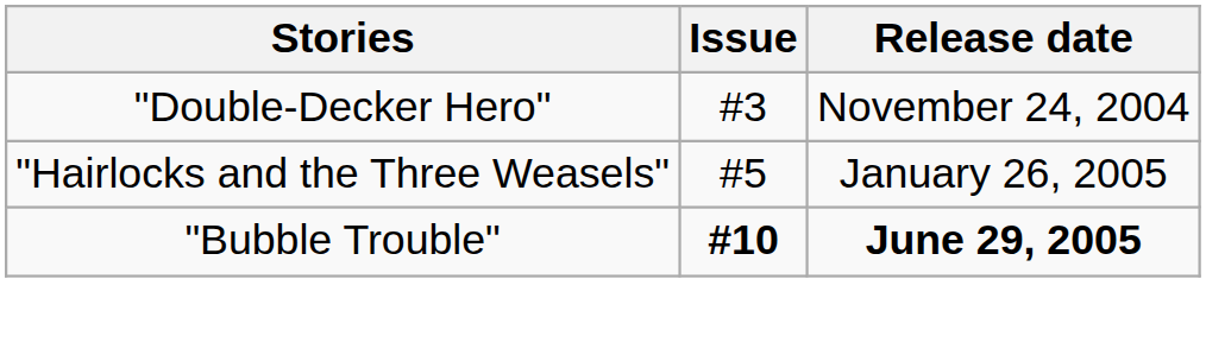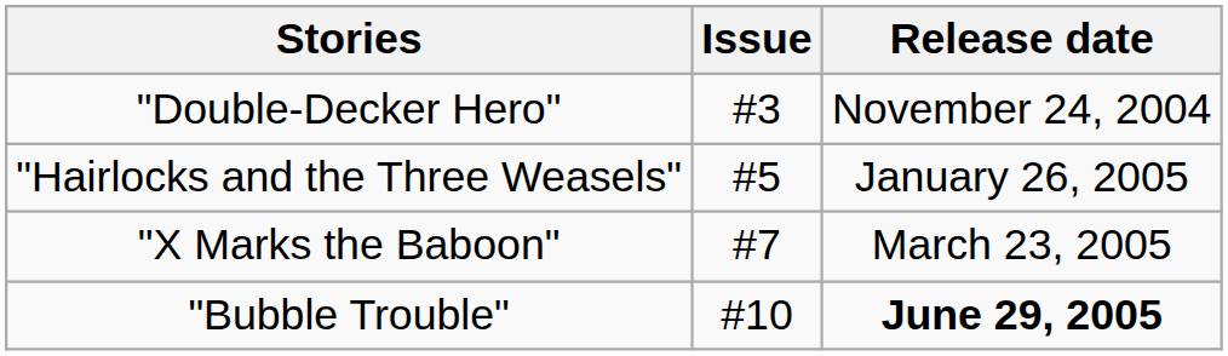 <table class="wikitable" style="text-align:center;">
 <tr>
 <th>Stories</th>
 <th>Issue</th>
 <th>Release date</th>
 </tr>
 <tr>
 <td>"Double-Decker Hero"</td>
 <td>#3</td>
 <td>November 24, 2004</td>
 </tr>
 <tr>
 <td>"Hairlocks and the Three Weasels"</td>
 <td>#5</td>
 <td>January 26, 2005</td>
 </tr>
 <tr>
+<td>"X Marks the Baboon"</td>
+<td>#7</td>
+<td>March 23, 2005</td>
+</tr>
+<tr>
 <td>"Bubble Trouble"</td>
-<td><strong>#10</strong></td>
+<td>#10</td>
 <td><strong>June 29, 2005</strong></td>
 </tr>
 </table>
